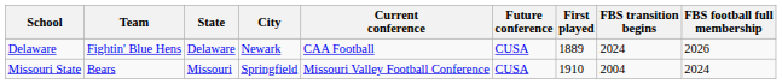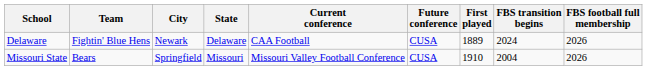 <table class="wikitable sortable">
 <tr>
 <th>School</th>
 <th>Team</th>
+<th>City</th>
 <th>State</th>
-<th>City</th>
 <th>Current<br>conference</th>
 <th>Future<br>conference</th>
 <th>First<br>played</th>
 <th>FBS transition<br> begins</th>
 <th>FBS football full<br> membership</th>
 </tr>
 <tr>
 <td><a href='#'>Delaware</a></td>
 <td><a href='#'>Fightin' Blue Hens</a></td>
+<td><a href='#'>Newark</a></td>
 <td><a href='#'>Delaware</a></td>
-<td><a href='#'>Newark</a></td>
 <td><a href='#'>CAA Football</a></td>
 <td><a href='#'>CUSA</a></td>
 <td>1889</td>
 <td>2024</td>
 <td>2026</td>
 </tr>
 <tr>
 <td><a href='#'>Missouri State</a></td>
 <td><a href='#'>Bears</a></td>
+<td><a href='#'>Springfield</a></td>
 <td><a href='#'>Missouri</a></td>
-<td><a href='#'>Springfield</a></td>
 <td><a href='#'>Missouri Valley Football Conference</a></td>
 <td><a href='#'>CUSA</a></td>
 <td>1910</td>
 <td>2004</td>
-<td>2024</td>
+<td>2026</td>
 </tr>
 </table>
